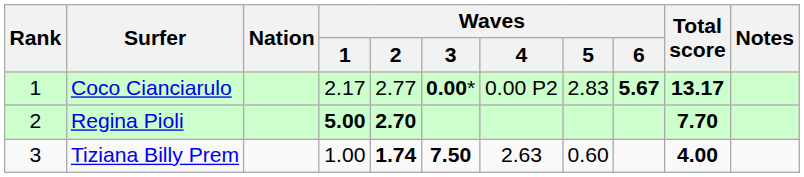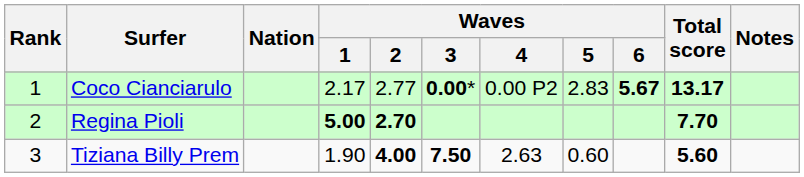 <table class="wikitable sortable" style="text-align:center">
 <tr>
 <th rowspan=2>Rank</th>
 <th rowspan=2>Surfer</th>
 <th rowspan=2>Nation</th>
 <th colspan=6>Waves</th>
 <th rowspan=2>Total<br>score</th>
 <th rowspan=2>Notes</th>
 </tr>
 <tr>
 <th>1</th>
 <th>2</th>
 <th>3</th>
 <th>4</th>
 <th>5</th>
 <th>6</th>
 </tr>
 <tr bgcolor=ccffcc>
 <td>1</td>
 <td align=left><a href='#'>Coco Cianciarulo</a></td>
 <td align=left></td>
 <td>2.17</td>
 <td>2.77</td>
 <td><strong>0.00</strong>*</td>
 <td>0.00 P2</td>
 <td>2.83</td>
 <td><strong>5.67</strong></td>
 <td><strong>13.17</strong></td>
 <td></td>
 </tr>
 <tr bgcolor=ccffcc>
 <td>2</td>
 <td align=left><a href='#'>Regina Pioli</a></td>
 <td align=left></td>
 <td><strong>5.00</strong></td>
 <td><strong>2.70</strong></td>
 <td></td>
 <td></td>
 <td></td>
 <td></td>
 <td><strong>7.70</strong></td>
 <td></td>
 </tr>
 <tr>
 <td>3</td>
 <td align=left><a href='#'>Tiziana Billy Prem</a></td>
 <td align=left></td>
-<td>1.00</td>
-<td><strong>1.74</strong></td>
+<td>1.90</td>
+<td><strong>4.00</strong></td>
 <td><strong>7.50</strong></td>
 <td>2.63</td>
 <td>0.60</td>
 <td></td>
-<td><strong>4.00</strong></td>
+<td><strong>5.60</strong></td>
 <td></td>
 </tr>
 </table>
